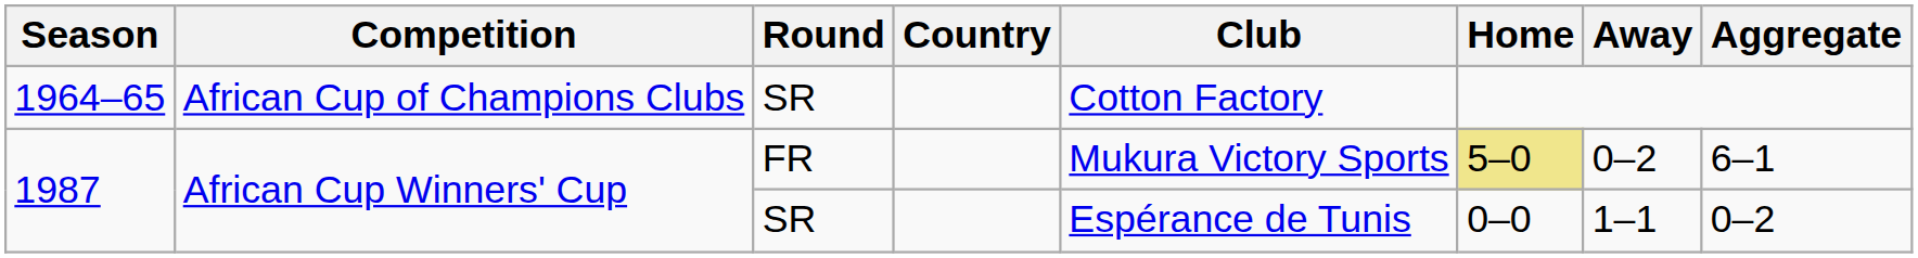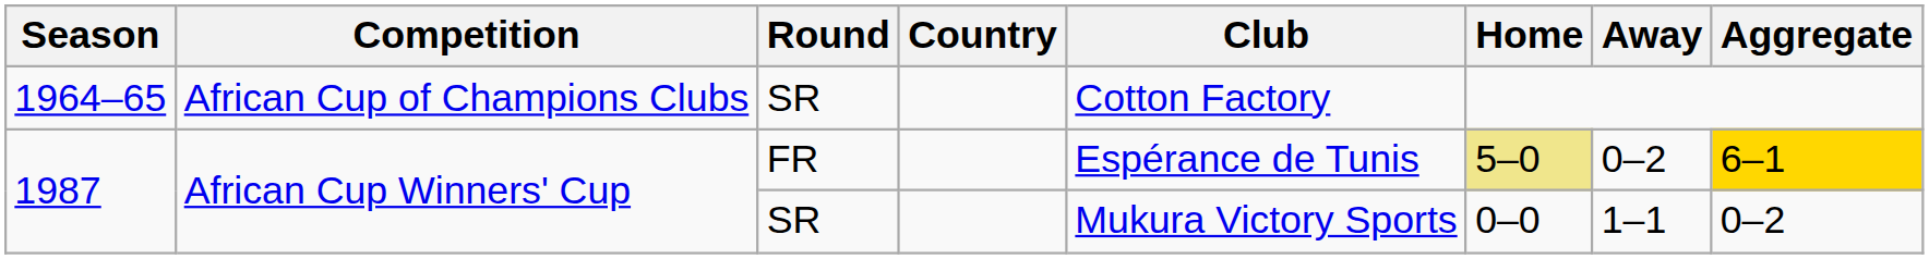 <table class=wikitable>
 <tr>
 <th>Season</th>
 <th>Competition</th>
 <th>Round</th>
 <th>Country</th>
 <th>Club</th>
 <th>Home</th>
 <th>Away</th>
 <th>Aggregate</th>
 </tr>
 <tr>
 <td><a href='#'>1964–65</a></td>
 <td><a href='#'>African Cup of Champions Clubs</a></td>
 <td>SR</td>
 <td></td>
 <td><a href='#'>Cotton Factory</a></td>
 <td colspan=3 align=center></td>
 </tr>
 <tr>
 <td rowspan=2><a href='#'>1987</a></td>
 <td rowspan=2><a href='#'>African Cup Winners' Cup</a></td>
 <td>FR</td>
 <td></td>
-<td><a href='#'>Mukura Victory Sports</a></td>
+<td><a href='#'>Espérance de Tunis</a></td>
 <td style="background: khaki;">5–0</td>
 <td>0–2</td>
-<td>6–1</td>
+<td style="background: gold;">6–1</td>
 </tr>
 <tr>
 <td>SR</td>
 <td></td>
-<td><a href='#'>Espérance de Tunis</a></td>
+<td><a href='#'>Mukura Victory Sports</a></td>
 <td>0–0</td>
 <td>1–1</td>
 <td>0–2</td>
 </tr>
 </table>
